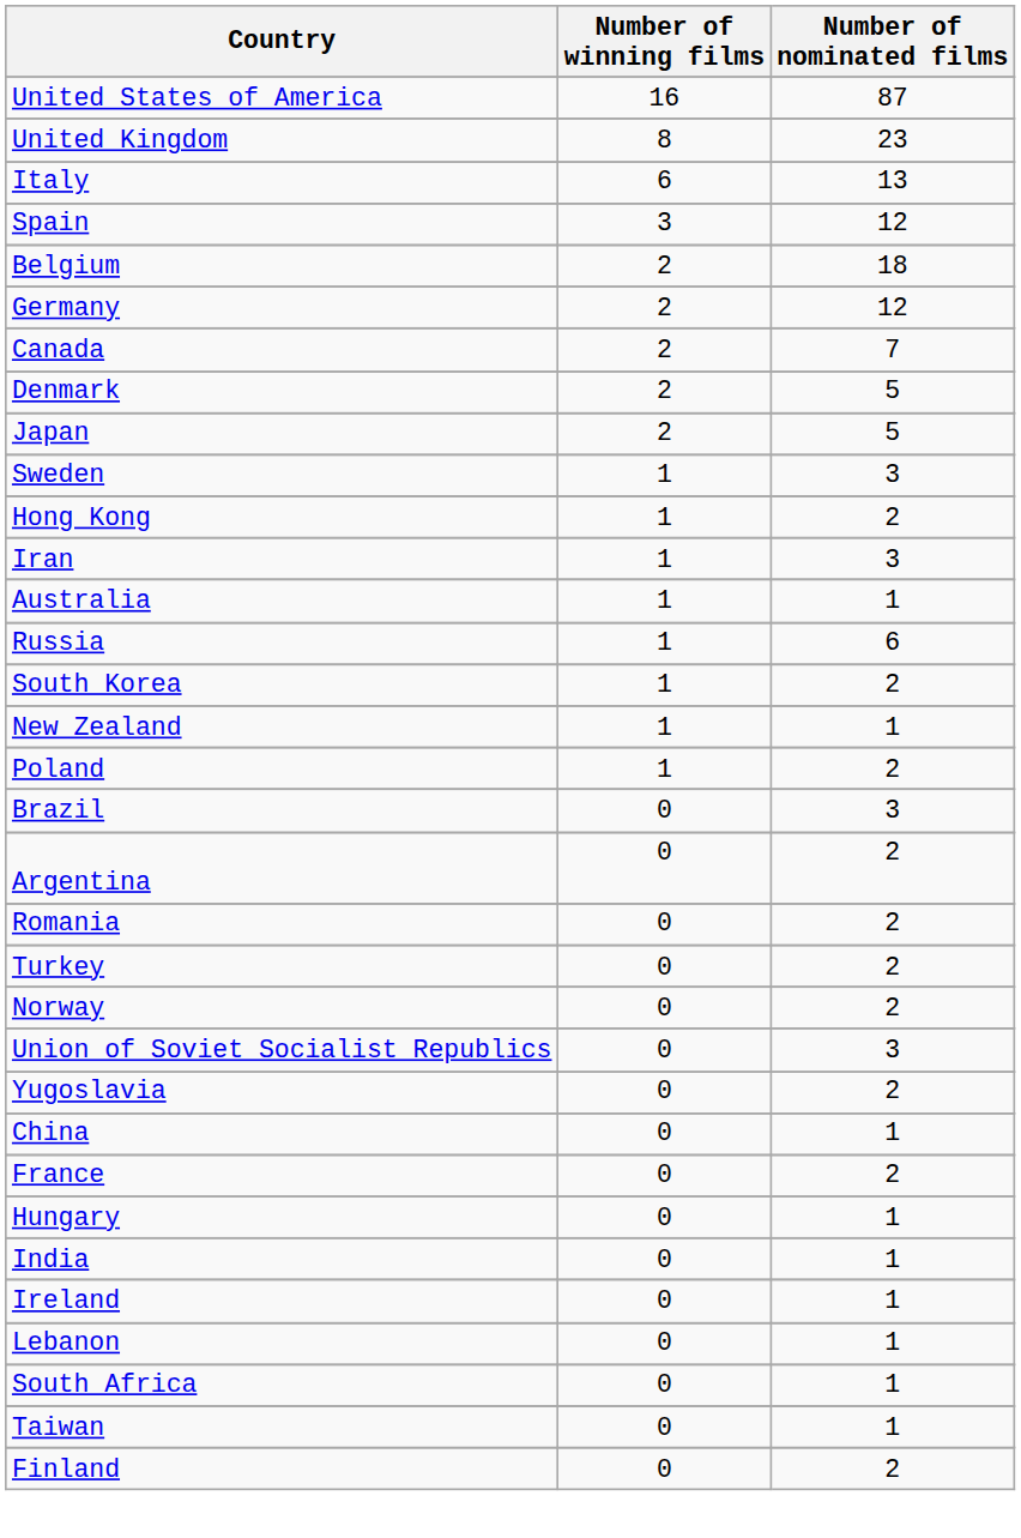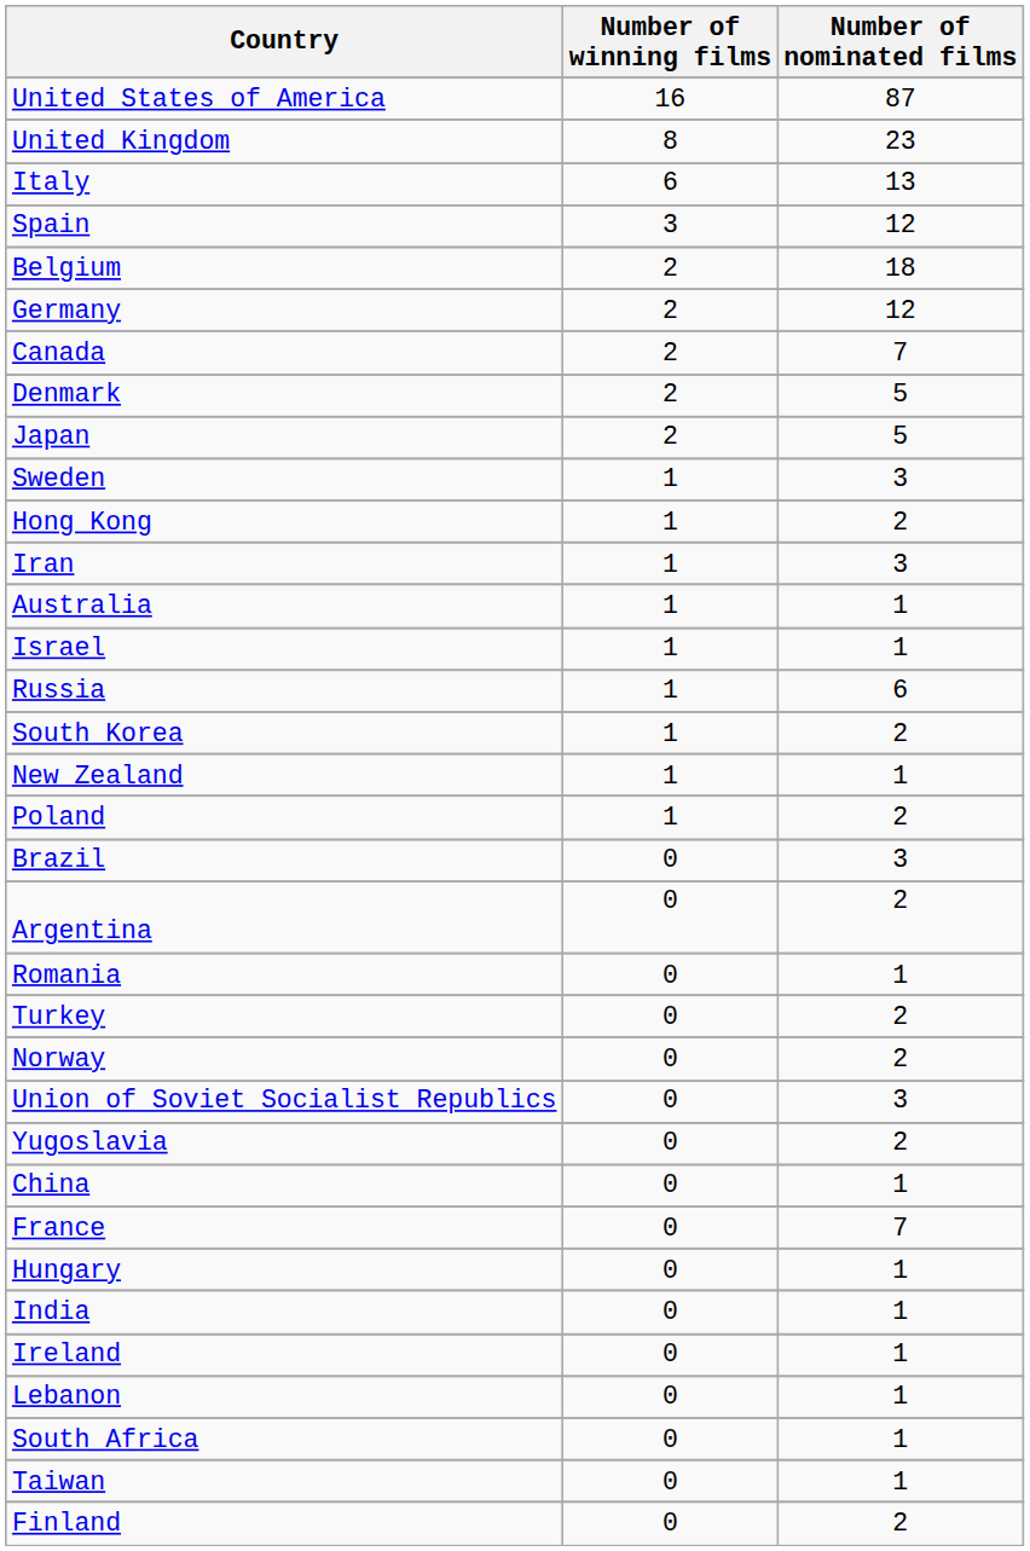 <table class="wikitable sortable" style="text-align:center;">
 <tr>
 <th>Country</th>
 <th>Number of<br>winning films</th>
 <th>Number of<br>nominated films</th>
 </tr>
 <tr>
 </tr>
 <tr valign="top">
 <td align="left"> <a href='#'>United States of America</a></td>
 <td>16</td>
 <td>87</td>
 </tr>
 <tr>
 </tr>
 <tr valign="top">
 <td align="left"> <a href='#'>United Kingdom</a></td>
 <td>8</td>
 <td>23</td>
 </tr>
 <tr>
 </tr>
 <tr valign="top">
 <td align="left"> <a href='#'>Italy</a></td>
 <td>6</td>
 <td>13</td>
 </tr>
 <tr>
 </tr>
 <tr valign="top">
 <td align="left"> <a href='#'>Spain</a></td>
 <td>3</td>
 <td>12</td>
 </tr>
 <tr>
 </tr>
 <tr valign="top">
 <td align="left"> <a href='#'>Belgium</a></td>
 <td>2</td>
 <td>18</td>
 </tr>
 <tr>
 </tr>
 <tr valign="top">
 <td align="left"> <a href='#'>Germany</a></td>
 <td>2</td>
 <td>12</td>
 </tr>
 <tr>
 </tr>
 <tr valign="top">
 <td align="left"> <a href='#'>Canada</a></td>
 <td>2</td>
 <td>7</td>
 </tr>
 <tr>
 </tr>
 <tr valign="top">
 <td align="left"> <a href='#'>Denmark</a></td>
 <td>2</td>
 <td>5</td>
 </tr>
 <tr>
 </tr>
 <tr valign="top">
 <td align="left"> <a href='#'>Japan</a></td>
 <td>2</td>
 <td>5</td>
 </tr>
 <tr>
 </tr>
 <tr valign="top">
 <td align="left"> <a href='#'>Sweden</a></td>
 <td>1</td>
 <td>3</td>
 </tr>
 <tr>
 </tr>
 <tr valign="top">
 <td align="left"> <a href='#'>Hong Kong</a></td>
 <td>1</td>
 <td>2</td>
 </tr>
 <tr>
 </tr>
 <tr valign="top">
 <td align="left"> <a href='#'>Iran</a></td>
 <td>1</td>
 <td>3</td>
 </tr>
 <tr>
 </tr>
 <tr valign="top">
 <td align="left"> <a href='#'>Australia</a></td>
 <td>1</td>
 <td>1</td>
 </tr>
 <tr>
 </tr>
+<tr valign="top">
+<td align="left"> <a href='#'>Israel</a></td>
+<td>1</td>
+<td>1</td>
+</tr>
 <tr>
 </tr>
 <tr valign="top">
 <td align="left"> <a href='#'>Russia</a></td>
 <td>1</td>
 <td>6</td>
 </tr>
 <tr>
 </tr>
 <tr valign="top">
 <td align="left"> <a href='#'>South Korea</a></td>
 <td>1</td>
 <td>2</td>
 </tr>
 <tr>
 </tr>
 <tr valign="top">
 <td align="left"> <a href='#'>New Zealand</a></td>
 <td>1</td>
 <td>1</td>
 </tr>
 <tr>
 </tr>
 <tr valign="top">
 <td align="left"> <a href='#'>Poland</a></td>
 <td>1</td>
 <td>2</td>
 </tr>
 <tr>
 </tr>
 <tr valign="top">
 <td align="left"> <a href='#'>Brazil</a></td>
 <td>0</td>
 <td>3</td>
 </tr>
 <tr>
 </tr>
 <tr valign="top">
 <td align="left"><br> <a href='#'>Argentina</a></td>
 <td>0</td>
 <td>2</td>
 </tr>
 <tr>
 </tr>
 <tr valign="top">
 <td align="left"> <a href='#'>Romania</a></td>
 <td>0</td>
-<td>2</td>
+<td>1</td>
 </tr>
 <tr>
 </tr>
 <tr valign="top">
 <td align="left"> <a href='#'>Turkey</a></td>
 <td>0</td>
 <td>2</td>
 </tr>
 <tr>
 </tr>
 <tr valign="top">
 <td align="left"> <a href='#'>Norway</a></td>
 <td>0</td>
 <td>2</td>
 </tr>
 <tr>
 </tr>
 <tr valign="top">
 <td align="left"> <a href='#'>Union of Soviet Socialist Republics</a></td>
 <td>0</td>
 <td>3</td>
 </tr>
 <tr>
 </tr>
 <tr valign="top">
 <td align="left"> <a href='#'>Yugoslavia</a></td>
 <td>0</td>
 <td>2</td>
 </tr>
 <tr>
 </tr>
 <tr valign="top">
 <td align="left"> <a href='#'>China</a></td>
 <td>0</td>
 <td>1</td>
 </tr>
 <tr>
 </tr>
 <tr valign="top">
 <td align="left"> <a href='#'>France</a></td>
 <td>0</td>
-<td>2</td>
+<td>7</td>
 </tr>
 <tr>
 </tr>
 <tr valign="top">
 <td align="left"> <a href='#'>Hungary</a></td>
 <td>0</td>
 <td>1</td>
 </tr>
 <tr>
 </tr>
 <tr valign="top">
 <td align="left"> <a href='#'>India</a></td>
 <td>0</td>
 <td>1</td>
 </tr>
 <tr>
 </tr>
 <tr valign="top">
 <td align="left"> <a href='#'>Ireland</a></td>
 <td>0</td>
 <td>1</td>
 </tr>
 <tr>
 </tr>
 <tr valign="top">
 <td align="left"> <a href='#'>Lebanon</a></td>
 <td>0</td>
 <td>1</td>
 </tr>
 <tr>
 </tr>
 <tr valign="top">
 <td align="left"> <a href='#'>South Africa</a></td>
 <td>0</td>
 <td>1</td>
 </tr>
 <tr>
 </tr>
 <tr valign="top">
 <td align="left"> <a href='#'>Taiwan</a></td>
 <td>0</td>
 <td>1</td>
 </tr>
 <tr>
 </tr>
 <tr valign="top">
 <td align="left"> <a href='#'>Finland</a></td>
 <td>0</td>
 <td>2</td>
 </tr>
 </table>
